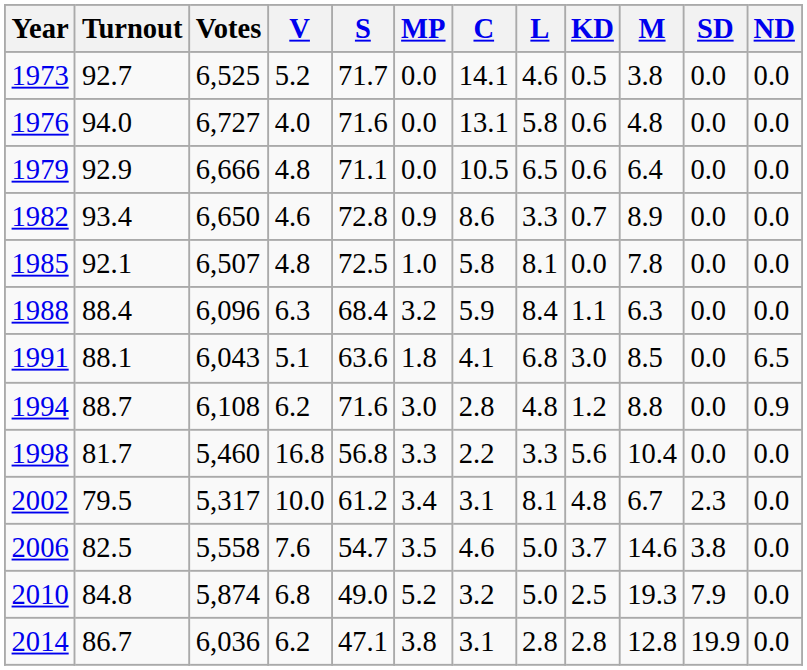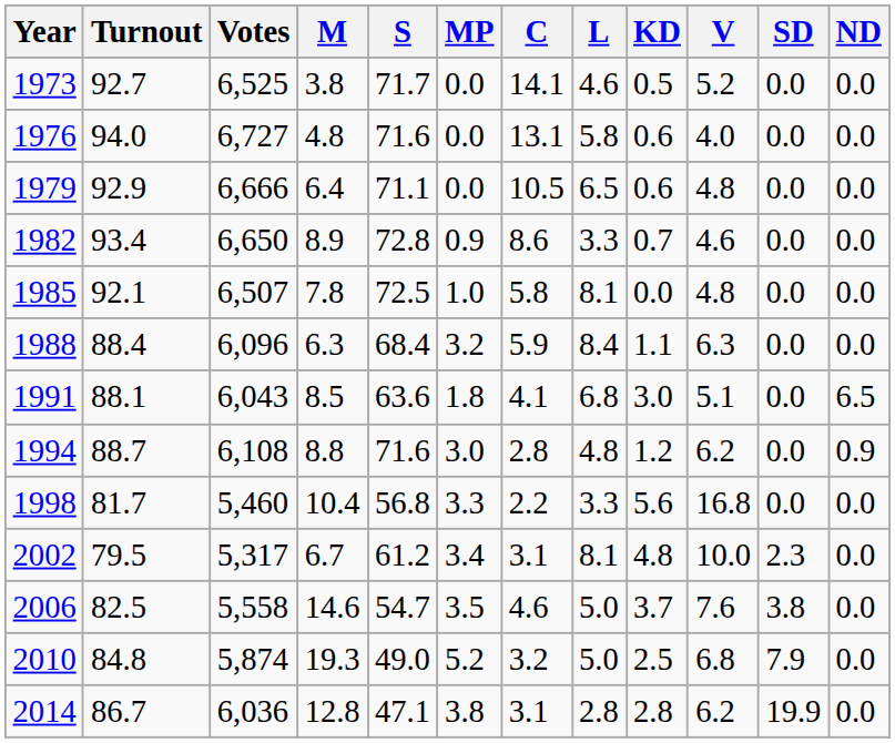 <table class="wikitable sortable" style="font-size: 95%;">
 <tr>
 <th>Year</th>
 <th>Turnout</th>
 <th>Votes</th>
-<th><a href='#'>V</a></th>
+<th><a href='#'>M</a></th>
 <th><a href='#'>S</a></th>
 <th><a href='#'>MP</a></th>
 <th><a href='#'>C</a></th>
 <th><a href='#'>L</a></th>
 <th><a href='#'>KD</a></th>
-<th><a href='#'>M</a></th>
+<th><a href='#'>V</a></th>
 <th><a href='#'>SD</a></th>
 <th><a href='#'>ND</a></th>
 </tr>
 <tr>
 <td><a href='#'>1973</a></td>
 <td>92.7</td>
 <td>6,525</td>
-<td>5.2</td>
+<td>3.8</td>
 <td>71.7</td>
 <td>0.0</td>
 <td>14.1</td>
 <td>4.6</td>
 <td>0.5</td>
-<td>3.8</td>
+<td>5.2</td>
 <td>0.0</td>
 <td>0.0</td>
 </tr>
 <tr>
 <td><a href='#'>1976</a></td>
 <td>94.0</td>
 <td>6,727</td>
-<td>4.0</td>
+<td>4.8</td>
 <td>71.6</td>
 <td>0.0</td>
 <td>13.1</td>
 <td>5.8</td>
 <td>0.6</td>
-<td>4.8</td>
+<td>4.0</td>
 <td>0.0</td>
 <td>0.0</td>
 </tr>
 <tr>
 <td><a href='#'>1979</a></td>
 <td>92.9</td>
 <td>6,666</td>
-<td>4.8</td>
+<td>6.4</td>
 <td>71.1</td>
 <td>0.0</td>
 <td>10.5</td>
 <td>6.5</td>
 <td>0.6</td>
-<td>6.4</td>
+<td>4.8</td>
 <td>0.0</td>
 <td>0.0</td>
 </tr>
 <tr>
 <td><a href='#'>1982</a></td>
 <td>93.4</td>
 <td>6,650</td>
-<td>4.6</td>
+<td>8.9</td>
 <td>72.8</td>
 <td>0.9</td>
 <td>8.6</td>
 <td>3.3</td>
 <td>0.7</td>
-<td>8.9</td>
+<td>4.6</td>
 <td>0.0</td>
 <td>0.0</td>
 </tr>
 <tr>
 <td><a href='#'>1985</a></td>
 <td>92.1</td>
 <td>6,507</td>
-<td>4.8</td>
+<td>7.8</td>
 <td>72.5</td>
 <td>1.0</td>
 <td>5.8</td>
 <td>8.1</td>
 <td>0.0</td>
-<td>7.8</td>
+<td>4.8</td>
 <td>0.0</td>
 <td>0.0</td>
 </tr>
 <tr>
 <td><a href='#'>1988</a></td>
 <td>88.4</td>
 <td>6,096</td>
 <td>6.3</td>
 <td>68.4</td>
 <td>3.2</td>
 <td>5.9</td>
 <td>8.4</td>
 <td>1.1</td>
 <td>6.3</td>
 <td>0.0</td>
 <td>0.0</td>
 </tr>
 <tr>
 <td><a href='#'>1991</a></td>
 <td>88.1</td>
 <td>6,043</td>
-<td>5.1</td>
+<td>8.5</td>
 <td>63.6</td>
 <td>1.8</td>
 <td>4.1</td>
 <td>6.8</td>
 <td>3.0</td>
-<td>8.5</td>
+<td>5.1</td>
 <td>0.0</td>
 <td>6.5</td>
 </tr>
 <tr>
 <td><a href='#'>1994</a></td>
 <td>88.7</td>
 <td>6,108</td>
-<td>6.2</td>
+<td>8.8</td>
 <td>71.6</td>
 <td>3.0</td>
 <td>2.8</td>
 <td>4.8</td>
 <td>1.2</td>
-<td>8.8</td>
+<td>6.2</td>
 <td>0.0</td>
 <td>0.9</td>
 </tr>
 <tr>
 <td><a href='#'>1998</a></td>
 <td>81.7</td>
 <td>5,460</td>
-<td>16.8</td>
+<td>10.4</td>
 <td>56.8</td>
 <td>3.3</td>
 <td>2.2</td>
 <td>3.3</td>
 <td>5.6</td>
-<td>10.4</td>
+<td>16.8</td>
 <td>0.0</td>
 <td>0.0</td>
 </tr>
 <tr>
 <td><a href='#'>2002</a></td>
 <td>79.5</td>
 <td>5,317</td>
-<td>10.0</td>
+<td>6.7</td>
 <td>61.2</td>
 <td>3.4</td>
 <td>3.1</td>
 <td>8.1</td>
 <td>4.8</td>
-<td>6.7</td>
+<td>10.0</td>
 <td>2.3</td>
 <td>0.0</td>
 </tr>
 <tr>
 <td><a href='#'>2006</a></td>
 <td>82.5</td>
 <td>5,558</td>
-<td>7.6</td>
+<td>14.6</td>
 <td>54.7</td>
 <td>3.5</td>
 <td>4.6</td>
 <td>5.0</td>
 <td>3.7</td>
-<td>14.6</td>
+<td>7.6</td>
 <td>3.8</td>
 <td>0.0</td>
 </tr>
 <tr>
 <td><a href='#'>2010</a></td>
 <td>84.8</td>
 <td>5,874</td>
-<td>6.8</td>
+<td>19.3</td>
 <td>49.0</td>
 <td>5.2</td>
 <td>3.2</td>
 <td>5.0</td>
 <td>2.5</td>
-<td>19.3</td>
+<td>6.8</td>
 <td>7.9</td>
 <td>0.0</td>
 </tr>
 <tr>
 <td><a href='#'>2014</a></td>
 <td>86.7</td>
 <td>6,036</td>
-<td>6.2</td>
+<td>12.8</td>
 <td>47.1</td>
 <td>3.8</td>
 <td>3.1</td>
 <td>2.8</td>
 <td>2.8</td>
-<td>12.8</td>
+<td>6.2</td>
 <td>19.9</td>
 <td>0.0</td>
 </tr>
 </table>
